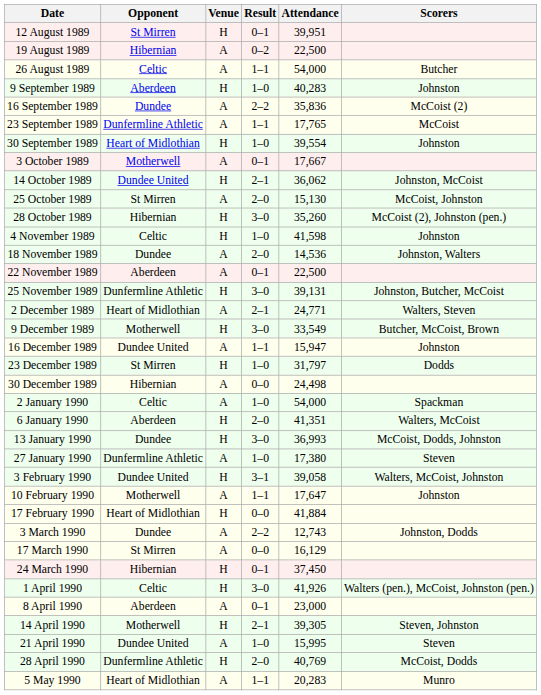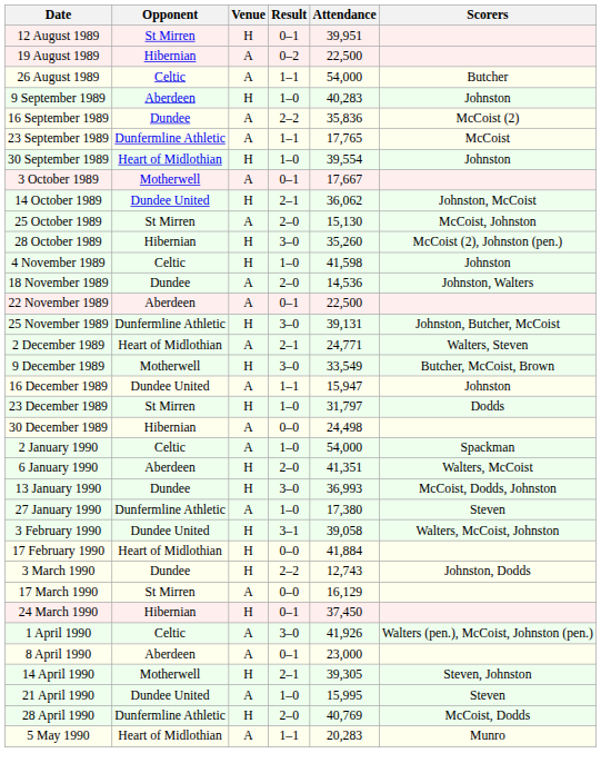 <table class="wikitable sortable" style="font-size:100%; text-align:center">
 <tr>
 <th>Date</th>
 <th>Opponent</th>
 <th>Venue</th>
 <th>Result</th>
 <th>Attendance</th>
 <th>Scorers</th>
 </tr>
 <tr bgcolor = "#FFEEEE">
 <td>12 August 1989</td>
 <td><a href='#'>St Mirren</a></td>
 <td>H</td>
 <td>0–1</td>
 <td>39,951</td>
 <td></td>
 </tr>
 <tr bgcolor = "#FFEEEE">
 <td>19 August 1989</td>
 <td><a href='#'>Hibernian</a></td>
 <td>A</td>
 <td>0–2</td>
 <td>22,500</td>
 <td></td>
 </tr>
 <tr bgcolor = "#FFFFEE">
 <td>26 August 1989</td>
 <td><a href='#'>Celtic</a></td>
 <td>A</td>
 <td>1–1</td>
 <td>54,000</td>
 <td>Butcher</td>
 </tr>
 <tr bgcolor = "#EEFFEE">
 <td>9 September 1989</td>
 <td><a href='#'>Aberdeen</a></td>
 <td>H</td>
 <td>1–0</td>
 <td>40,283</td>
 <td>Johnston</td>
 </tr>
 <tr bgcolor = "#FFFFEE">
 <td>16 September 1989</td>
 <td><a href='#'>Dundee</a></td>
 <td>A</td>
 <td>2–2</td>
 <td>35,836</td>
 <td>McCoist (2)</td>
 </tr>
 <tr bgcolor = "#FFFFEE">
 <td>23 September 1989</td>
 <td><a href='#'>Dunfermline Athletic</a></td>
 <td>A</td>
 <td>1–1</td>
 <td>17,765</td>
 <td>McCoist</td>
 </tr>
 <tr bgcolor = "#EEFFEE">
 <td>30 September 1989</td>
 <td><a href='#'>Heart of Midlothian</a></td>
 <td>H</td>
 <td>1–0</td>
 <td>39,554</td>
 <td>Johnston</td>
 </tr>
 <tr bgcolor = "#FFEEEE">
 <td>3 October 1989</td>
 <td><a href='#'>Motherwell</a></td>
 <td>A</td>
 <td>0–1</td>
 <td>17,667</td>
 <td></td>
 </tr>
 <tr bgcolor = "#EEFFEE">
 <td>14 October 1989</td>
 <td><a href='#'>Dundee United</a></td>
 <td>H</td>
 <td>2–1</td>
 <td>36,062</td>
 <td>Johnston, McCoist</td>
 </tr>
 <tr bgcolor = "#EEFFEE">
 <td>25 October 1989</td>
 <td>St Mirren</td>
 <td>A</td>
 <td>2–0</td>
 <td>15,130</td>
 <td>McCoist, Johnston</td>
 </tr>
 <tr bgcolor = "#EEFFEE">
 <td>28 October 1989</td>
 <td>Hibernian</td>
 <td>H</td>
 <td>3–0</td>
 <td>35,260</td>
 <td>McCoist (2), Johnston (pen.)</td>
 </tr>
 <tr bgcolor = "#EEFFEE">
 <td>4 November 1989</td>
 <td>Celtic</td>
 <td>H</td>
 <td>1–0</td>
 <td>41,598</td>
 <td>Johnston</td>
 </tr>
 <tr bgcolor = "#EEFFEE">
 <td>18 November 1989</td>
 <td>Dundee</td>
 <td>A</td>
 <td>2–0</td>
 <td>14,536</td>
 <td>Johnston, Walters</td>
 </tr>
 <tr bgcolor = "#FFEEEE">
 <td>22 November 1989</td>
 <td>Aberdeen</td>
 <td>A</td>
 <td>0–1</td>
 <td>22,500</td>
 <td></td>
 </tr>
 <tr bgcolor = "#EEFFEE">
 <td>25 November 1989</td>
 <td>Dunfermline Athletic</td>
 <td>H</td>
 <td>3–0</td>
 <td>39,131</td>
 <td>Johnston, Butcher, McCoist</td>
 </tr>
 <tr bgcolor = "#EEFFEE">
 <td>2 December 1989</td>
 <td>Heart of Midlothian</td>
 <td>A</td>
 <td>2–1</td>
 <td>24,771</td>
 <td>Walters, Steven</td>
 </tr>
 <tr bgcolor = "#EEFFEE">
 <td>9 December 1989</td>
 <td>Motherwell</td>
 <td>H</td>
 <td>3–0</td>
 <td>33,549</td>
 <td>Butcher, McCoist, Brown</td>
 </tr>
 <tr bgcolor = "#FFFFEE">
 <td>16 December 1989</td>
 <td>Dundee United</td>
 <td>A</td>
 <td>1–1</td>
 <td>15,947</td>
 <td>Johnston</td>
 </tr>
 <tr bgcolor = "#EEFFEE">
 <td>23 December 1989</td>
 <td>St Mirren</td>
 <td>H</td>
 <td>1–0</td>
 <td>31,797</td>
 <td>Dodds</td>
 </tr>
 <tr bgcolor = "#FFFFEE">
 <td>30 December 1989</td>
 <td>Hibernian</td>
 <td>A</td>
 <td>0–0</td>
 <td>24,498</td>
 <td></td>
 </tr>
 <tr bgcolor = "#EEFFEE">
 <td>2 January 1990</td>
 <td>Celtic</td>
 <td>A</td>
 <td>1–0</td>
 <td>54,000</td>
 <td>Spackman</td>
 </tr>
 <tr bgcolor = "#EEFFEE">
 <td>6 January 1990</td>
 <td>Aberdeen</td>
 <td>H</td>
 <td>2–0</td>
 <td>41,351</td>
 <td>Walters, McCoist</td>
 </tr>
 <tr bgcolor = "#EEFFEE">
 <td>13 January 1990</td>
 <td>Dundee</td>
 <td>H</td>
 <td>3–0</td>
 <td>36,993</td>
 <td>McCoist, Dodds, Johnston</td>
 </tr>
 <tr bgcolor = "#EEFFEE">
 <td>27 January 1990</td>
 <td>Dunfermline Athletic</td>
 <td>A</td>
 <td>1–0</td>
 <td>17,380</td>
 <td>Steven</td>
 </tr>
 <tr bgcolor = "#EEFFEE">
 <td>3 February 1990</td>
 <td>Dundee United</td>
 <td>H</td>
 <td>3–1</td>
 <td>39,058</td>
 <td>Walters, McCoist, Johnston</td>
 </tr>
 <tr bgcolor = "#FFFFEE">
-<td>10 February 1990</td>
-<td>Motherwell</td>
-<td>A</td>
-<td>1–1</td>
-<td>17,647</td>
-<td>Johnston</td>
-</tr>
-<tr bgcolor = "#FFFFEE">
 <td>17 February 1990</td>
 <td>Heart of Midlothian</td>
 <td>H</td>
 <td>0–0</td>
 <td>41,884</td>
 <td></td>
 </tr>
 <tr bgcolor = "#FFFFEE">
 <td>3 March 1990</td>
 <td>Dundee</td>
-<td>A</td>
+<td>H</td>
 <td>2–2</td>
 <td>12,743</td>
 <td>Johnston, Dodds</td>
 </tr>
 <tr bgcolor = "#FFFFEE">
 <td>17 March 1990</td>
 <td>St Mirren</td>
 <td>A</td>
 <td>0–0</td>
 <td>16,129</td>
 <td></td>
 </tr>
 <tr bgcolor = "#FFEEEE">
 <td>24 March 1990</td>
 <td>Hibernian</td>
 <td>H</td>
 <td>0–1</td>
 <td>37,450</td>
 <td></td>
 </tr>
 <tr bgcolor = "#EEFFEE">
 <td>1 April 1990</td>
 <td>Celtic</td>
-<td>H</td>
+<td>A</td>
 <td>3–0</td>
 <td>41,926</td>
 <td>Walters (pen.), McCoist, Johnston (pen.)</td>
 </tr>
 <tr bgcolor = "#FFFFEE">
 <td>8 April 1990</td>
 <td>Aberdeen</td>
 <td>A</td>
 <td>0–1</td>
 <td>23,000</td>
 <td></td>
 </tr>
 <tr bgcolor = "#EEFFEE">
 <td>14 April 1990</td>
 <td>Motherwell</td>
 <td>H</td>
 <td>2–1</td>
 <td>39,305</td>
 <td>Steven, Johnston</td>
 </tr>
 <tr bgcolor = "#EEFFEE">
 <td>21 April 1990</td>
 <td>Dundee United</td>
 <td>A</td>
 <td>1–0</td>
 <td>15,995</td>
 <td>Steven</td>
 </tr>
 <tr bgcolor = "#EEFFEE">
 <td>28 April 1990</td>
 <td>Dunfermline Athletic</td>
 <td>H</td>
 <td>2–0</td>
 <td>40,769</td>
 <td>McCoist, Dodds</td>
 </tr>
 <tr bgcolor = "#FFFFEE">
 <td>5 May 1990</td>
 <td>Heart of Midlothian</td>
 <td>A</td>
 <td>1–1</td>
 <td>20,283</td>
 <td>Munro</td>
 </tr>
 </table>
